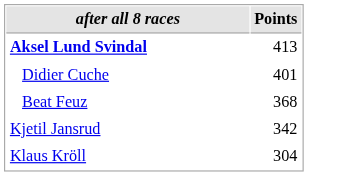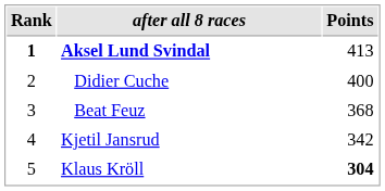 <table cellspacing="1" cellpadding="3" style="border:1px solid #AAAAAA;font-size:86%">
 <tr bgcolor="#E4E4E4">
+<th style="border-bottom:1px solid #AAAAAA" width=10>Rank</th>
 <th style="border-bottom:1px solid #AAAAAA" width=200><strong><em>after all 8 races</em></strong></th>
 <th style="border-bottom:1px solid #AAAAAA" width=20>Points</th>
 </tr>
 <tr>
+<td align="center"><strong>1</strong></td>
 <td> <strong><a href='#'>Aksel Lund Svindal</a></strong></td>
 <td align="right">413</td>
 </tr>
 <tr>
+<td align="center">2</td>
 <td>   <a href='#'>Didier Cuche</a></td>
-<td align="right">401</td>
+<td align="right">400</td>
 </tr>
 <tr>
+<td align="center">3</td>
 <td>   <a href='#'>Beat Feuz</a></td>
 <td align="right">368</td>
 </tr>
 <tr>
+<td align="center">4</td>
 <td> <a href='#'>Kjetil Jansrud</a></td>
 <td align="right">342</td>
 </tr>
 <tr>
+<td align="center">5</td>
 <td> <a href='#'>Klaus Kröll</a></td>
-<td align="right">304</td>
+<td align="right"><strong>304</strong></td>
 </tr>
 </table>
